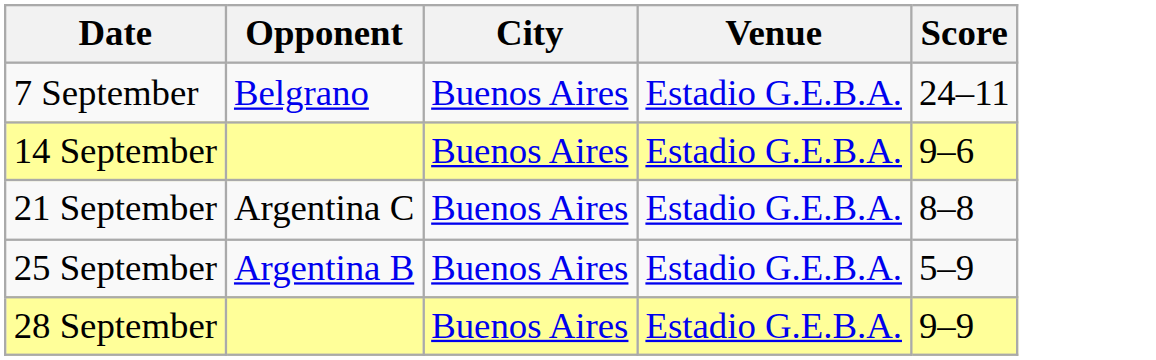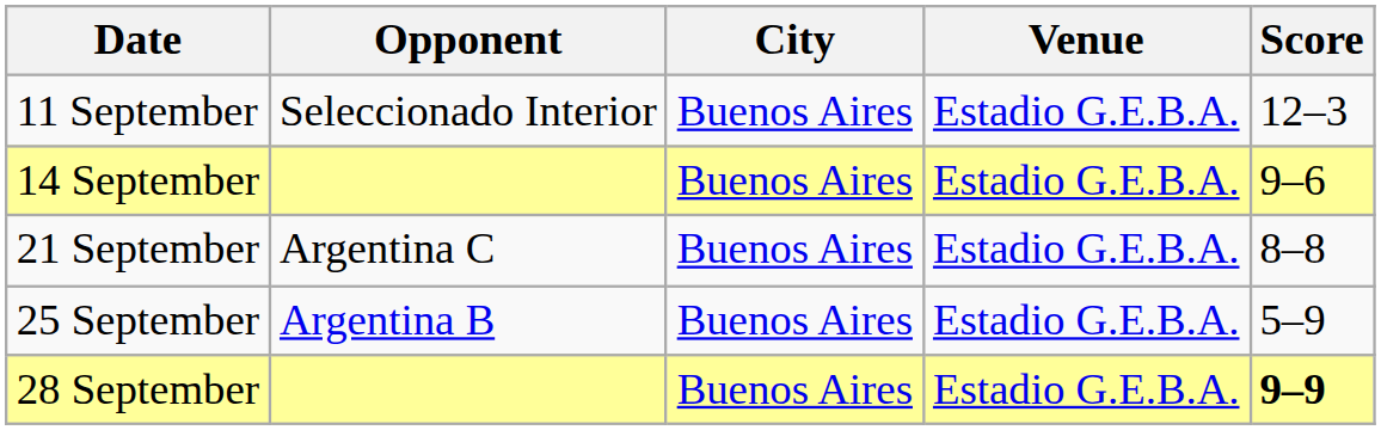 <table class="wikitable sortable">
 <tr>
 <th>Date</th>
 <th>Opponent</th>
 <th>City</th>
 <th>Venue</th>
 <th>Score</th>
 </tr>
 <tr>
-<td>7 September</td>
-<td><a href='#'>Belgrano</a></td>
+<td>11 September</td>
+<td>Seleccionado Interior </td>
 <td><a href='#'>Buenos Aires</a></td>
 <td><a href='#'>Estadio G.E.B.A.</a></td>
-<td>24–11</td>
+<td>12–3</td>
 </tr>
 <tr bgcolor=#ffff99>
 <td>14 September</td>
 <td></td>
 <td><a href='#'>Buenos Aires</a></td>
 <td><a href='#'>Estadio G.E.B.A.</a></td>
 <td>9–6</td>
 </tr>
 <tr>
 <td>21 September</td>
 <td>Argentina C </td>
 <td><a href='#'>Buenos Aires</a></td>
 <td><a href='#'>Estadio G.E.B.A.</a></td>
 <td>8–8</td>
 </tr>
 <tr>
 <td>25 September</td>
 <td><a href='#'>Argentina B</a></td>
 <td><a href='#'>Buenos Aires</a></td>
 <td><a href='#'>Estadio G.E.B.A.</a></td>
 <td>5–9</td>
 </tr>
 <tr bgcolor=#ffff99>
 <td>28 September</td>
 <td></td>
 <td><a href='#'>Buenos Aires</a></td>
 <td><a href='#'>Estadio G.E.B.A.</a></td>
-<td>9–9</td>
+<td><strong>9–9</strong></td>
 </tr>
 </table>
